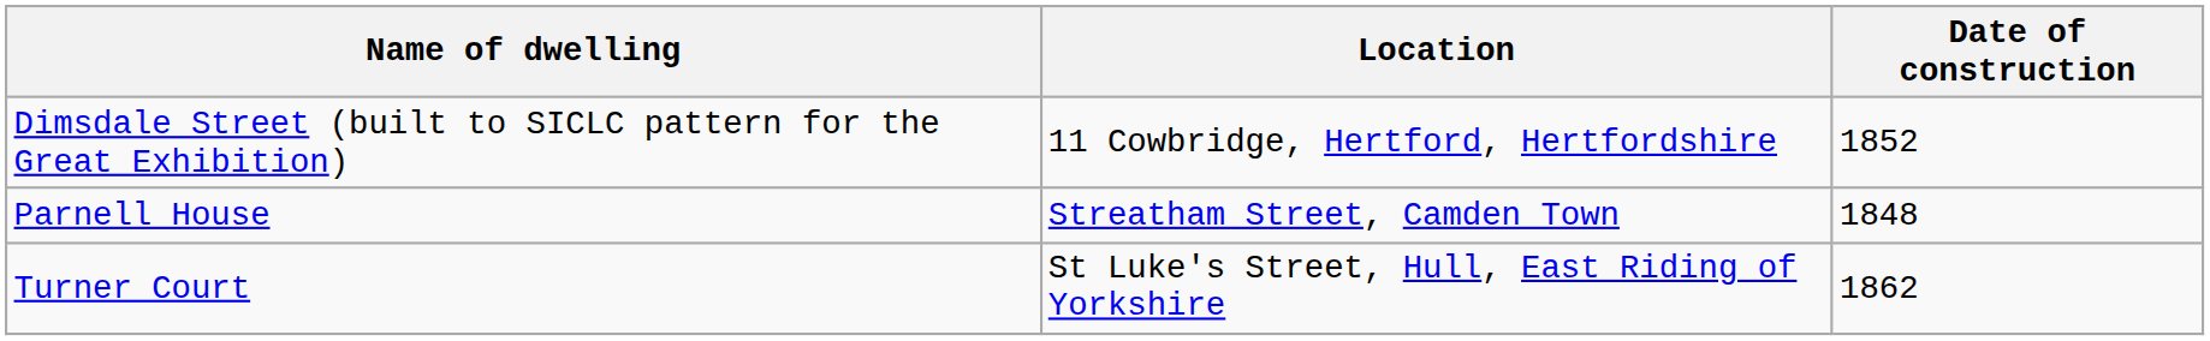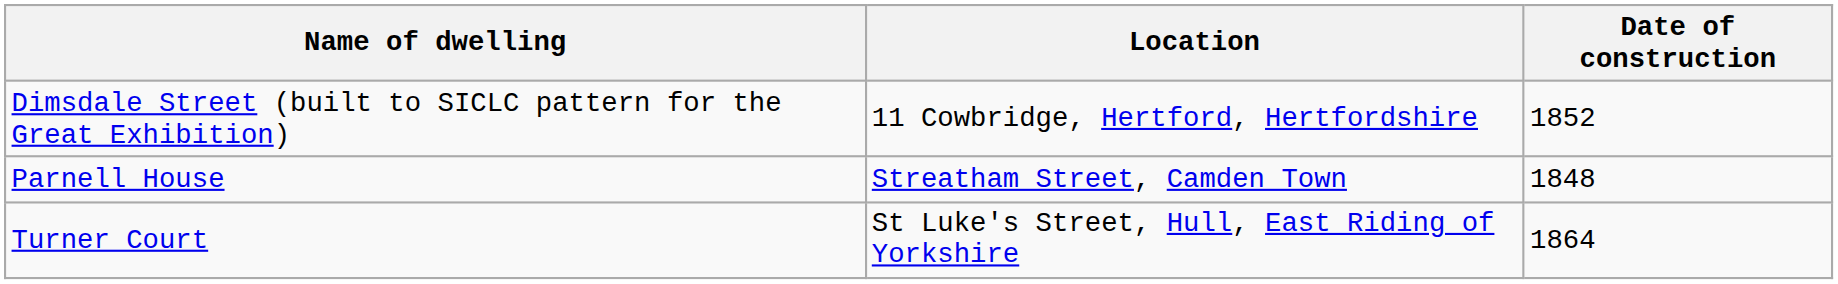 <table class="wikitable sortable">
 <tr>
 <th>Name of dwelling</th>
 <th>Location</th>
 <th>Date of construction</th>
 </tr>
 <tr>
 <td><a href='#'>Dimsdale Street</a> (built to SICLC pattern for the <a href='#'>Great Exhibition</a>)</td>
 <td>11 Cowbridge, <a href='#'>Hertford</a>, <a href='#'>Hertfordshire</a></td>
 <td>1852</td>
 </tr>
 <tr>
 <td><a href='#'>Parnell House</a></td>
 <td><a href='#'>Streatham Street</a>, <a href='#'>Camden Town</a></td>
 <td>1848</td>
 </tr>
 <tr>
 <td><a href='#'>Turner Court</a></td>
 <td>St Luke's Street, <a href='#'>Hull</a>, <a href='#'>East Riding of Yorkshire</a></td>
-<td>1862</td>
+<td>1864</td>
 </tr>
 </table>
